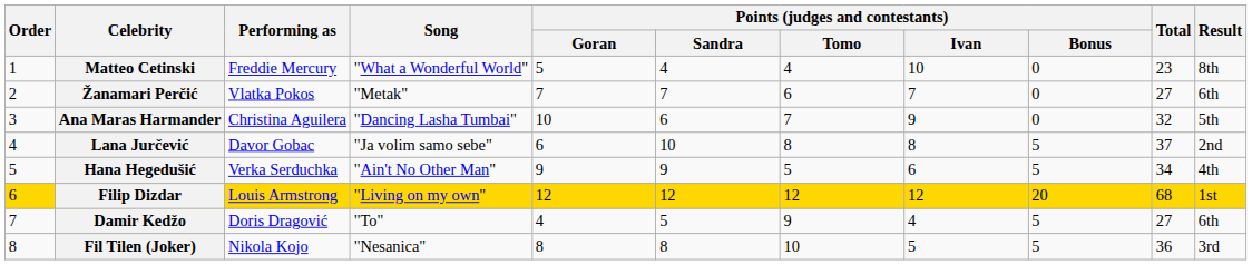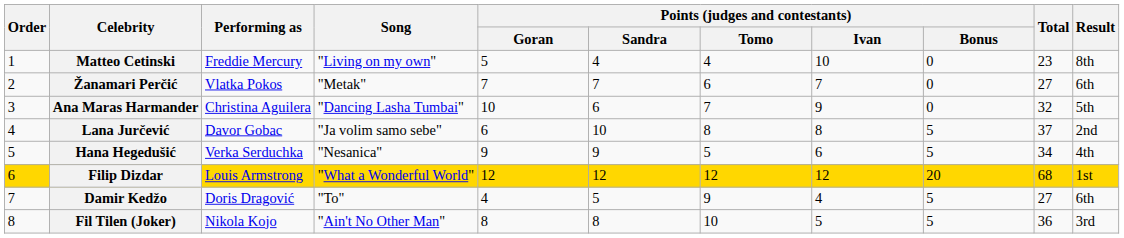 <table class=wikitable>
 <tr>
 <th rowspan="2">Order</th>
 <th rowspan="2">Celebrity</th>
 <th rowspan="2">Performing as</th>
 <th rowspan="2">Song</th>
 <th colspan="5" style="width:50%;">Points (judges and contestants)</th>
 <th rowspan="2">Total</th>
 <th rowspan="2">Result</th>
 </tr>
 <tr>
 <th style="width:10%;">Goran</th>
 <th style="width:10%;">Sandra</th>
 <th style="width:10%;">Tomo</th>
 <th style="width:10%;">Ivan</th>
 <th style="width:10%;">Bonus</th>
 </tr>
 <tr>
 <td>1</td>
 <th scope="row">Matteo Cetinski</th>
 <td><a href='#'>Freddie Mercury</a></td>
-<td>"<a href='#'>What a Wonderful World</a>"</td>
+<td>"<a href='#'>Living on my own</a>"</td>
 <td>5</td>
 <td>4</td>
 <td>4</td>
 <td>10</td>
 <td>0</td>
 <td>23</td>
 <td>8th</td>
 </tr>
 <tr>
 <td>2</td>
 <th scope="row">Žanamari Perčić</th>
 <td><a href='#'>Vlatka Pokos</a></td>
 <td>"Metak"</td>
 <td>7</td>
 <td>7</td>
 <td>6</td>
 <td>7</td>
 <td>0</td>
 <td>27</td>
 <td>6th</td>
 </tr>
 <tr>
 <td>3</td>
 <th scope="row">Ana Maras Harmander</th>
 <td><a href='#'>Christina Aguilera</a></td>
 <td>"<a href='#'>Dancing Lasha Tumbai</a>"</td>
 <td>10</td>
 <td>6</td>
 <td>7</td>
 <td>9</td>
 <td>0</td>
 <td>32</td>
 <td>5th</td>
 </tr>
 <tr>
 <td>4</td>
 <th scope="row">Lana Jurčević</th>
 <td><a href='#'>Davor Gobac</a></td>
 <td>"Ja volim samo sebe"</td>
 <td>6</td>
 <td>10</td>
 <td>8</td>
 <td>8</td>
 <td>5</td>
 <td>37</td>
 <td>2nd</td>
 </tr>
 <tr>
 <td>5</td>
 <th scope="row">Hana Hegedušić</th>
 <td><a href='#'>Verka Serduchka</a></td>
-<td>"<a href='#'>Ain't No Other Man</a>"</td>
+<td>"Nesanica"</td>
 <td>9</td>
 <td>9</td>
 <td>5</td>
 <td>6</td>
 <td>5</td>
 <td>34</td>
 <td>4th</td>
 </tr>
 <tr style="background:gold;">
 <td>6</td>
 <th scope="row">Filip Dizdar</th>
 <td><a href='#'>Louis Armstrong</a></td>
-<td>"<a href='#'>Living on my own</a>"</td>
+<td>"<a href='#'>What a Wonderful World</a>"</td>
 <td>12</td>
 <td>12</td>
 <td>12</td>
 <td>12</td>
 <td>20</td>
 <td>68</td>
 <td>1st</td>
 </tr>
 <tr>
 <td>7</td>
 <th scope="row">Damir Kedžo</th>
 <td><a href='#'>Doris Dragović</a></td>
 <td>"To"</td>
 <td>4</td>
 <td>5</td>
 <td>9</td>
 <td>4</td>
 <td>5</td>
 <td>27</td>
 <td>6th</td>
 </tr>
 <tr>
 <td>8</td>
 <th scope="row">Fil Tilen (Joker)</th>
 <td><a href='#'>Nikola Kojo</a></td>
-<td>"Nesanica"</td>
+<td>"<a href='#'>Ain't No Other Man</a>"</td>
 <td>8</td>
 <td>8</td>
 <td>10</td>
 <td>5</td>
 <td>5</td>
 <td>36</td>
 <td>3rd</td>
 </tr>
 </table>
